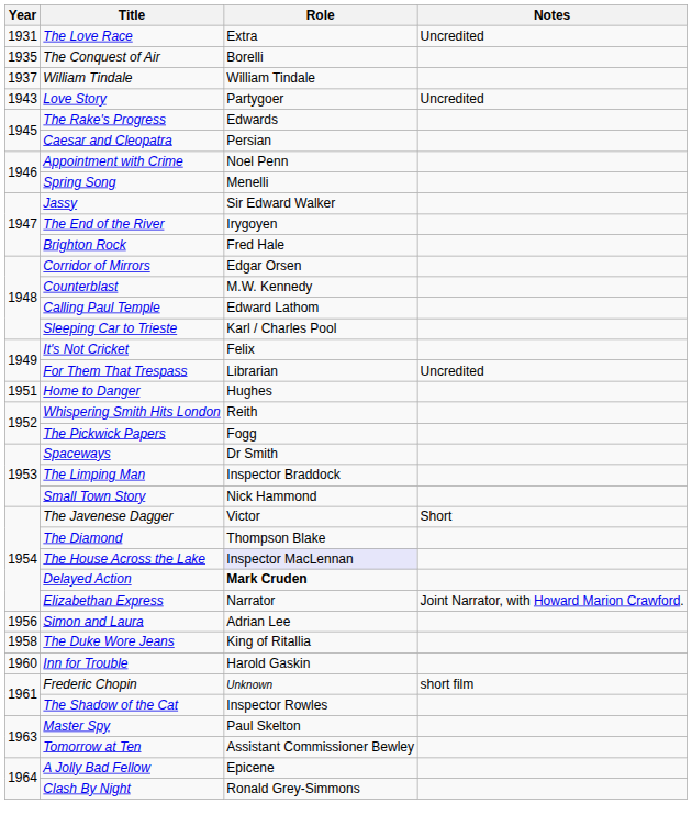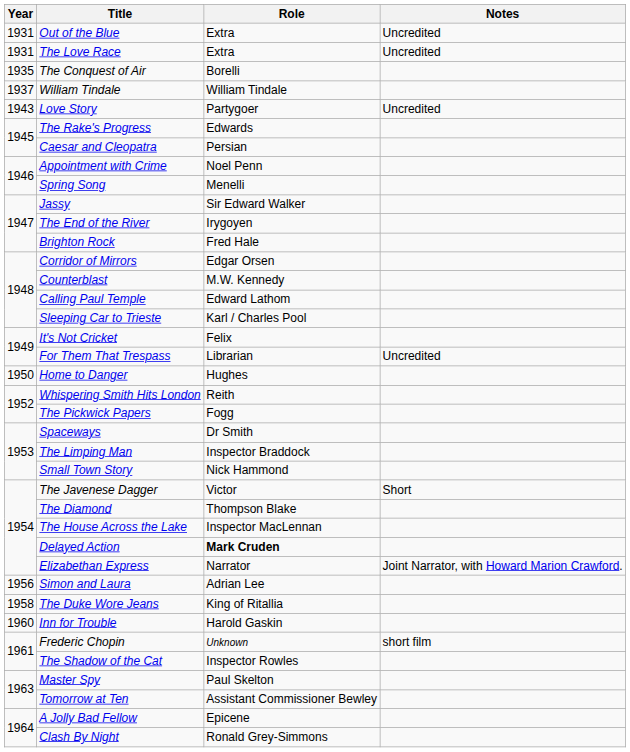 <table class="wikitable sortable jquery-tablesorter">
 <tr>
 <th>Year</th>
 <th>Title</th>
 <th>Role</th>
 <th>Notes</th>
+</tr>
+<tr>
+<td>1931</td>
+<td><em><a href='#'>Out of the Blue</a></em></td>
+<td>Extra</td>
+<td>Uncredited</td>
 </tr>
 <tr>
 <td>1931</td>
 <td><em><a href='#'>The Love Race</a></em></td>
 <td>Extra</td>
 <td>Uncredited</td>
 </tr>
 <tr>
 <td>1935</td>
 <td><em>The Conquest of Air</em></td>
 <td>Borelli</td>
 <td></td>
 </tr>
 <tr>
 <td>1937</td>
 <td><em>William Tindale</em></td>
 <td>William Tindale</td>
 <td></td>
 </tr>
 <tr>
 <td>1943</td>
 <td><em><a href='#'>Love Story</a></em></td>
 <td>Partygoer</td>
 <td>Uncredited</td>
 </tr>
 <tr>
 <td rowspan="2">1945</td>
 <td><em><a href='#'>The Rake's Progress</a></em></td>
 <td>Edwards</td>
 <td></td>
 </tr>
 <tr>
 <td><em><a href='#'>Caesar and Cleopatra</a></em></td>
 <td>Persian</td>
 <td></td>
 </tr>
 <tr>
 <td rowspan="2">1946</td>
 <td><em><a href='#'>Appointment with Crime</a></em></td>
 <td>Noel Penn</td>
 <td></td>
 </tr>
 <tr>
 <td><em><a href='#'>Spring Song</a></em></td>
 <td>Menelli</td>
 <td></td>
 </tr>
 <tr>
 <td rowspan="3">1947</td>
 <td><em><a href='#'>Jassy</a></em></td>
 <td>Sir Edward Walker</td>
 <td></td>
 </tr>
 <tr>
 <td><em><a href='#'>The End of the River</a></em></td>
 <td>Irygoyen</td>
 <td></td>
 </tr>
 <tr>
 <td><em><a href='#'>Brighton Rock</a></em></td>
 <td>Fred Hale</td>
 <td></td>
 </tr>
 <tr>
 <td rowspan="4">1948</td>
 <td><em><a href='#'>Corridor of Mirrors</a></em></td>
 <td>Edgar Orsen</td>
 <td></td>
 </tr>
 <tr>
 <td><em><a href='#'>Counterblast</a></em></td>
 <td>M.W. Kennedy</td>
 <td></td>
 </tr>
 <tr>
 <td><em><a href='#'>Calling Paul Temple</a></em></td>
 <td>Edward Lathom</td>
 <td></td>
 </tr>
 <tr>
 <td><em><a href='#'>Sleeping Car to Trieste</a></em></td>
 <td>Karl / Charles Pool</td>
 <td></td>
 </tr>
 <tr>
 <td rowspan="2">1949</td>
 <td><em><a href='#'>It's Not Cricket</a></em></td>
 <td>Felix</td>
 <td></td>
 </tr>
 <tr>
 <td><em><a href='#'>For Them That Trespass</a></em></td>
 <td>Librarian</td>
 <td>Uncredited</td>
 </tr>
 <tr>
-<td>1951</td>
+<td>1950</td>
 <td><em><a href='#'>Home to Danger</a></em></td>
 <td>Hughes</td>
 <td></td>
 </tr>
 <tr>
 <td rowspan="2">1952</td>
 <td><em><a href='#'>Whispering Smith Hits London</a></em></td>
 <td>Reith</td>
 <td></td>
 </tr>
 <tr>
 <td><em><a href='#'>The Pickwick Papers</a></em></td>
 <td>Fogg</td>
 <td></td>
 </tr>
 <tr>
 <td rowspan="3">1953</td>
 <td><em><a href='#'>Spaceways</a></em></td>
 <td>Dr Smith</td>
 <td></td>
 </tr>
 <tr>
 <td><em><a href='#'>The Limping Man</a></em></td>
 <td>Inspector Braddock</td>
 <td></td>
 </tr>
 <tr>
 <td><em><a href='#'>Small Town Story</a></em></td>
 <td>Nick Hammond</td>
 <td></td>
 </tr>
 <tr>
 <td rowspan="5">1954</td>
 <td><em>The Javenese Dagger</em></td>
 <td>Victor</td>
 <td>Short</td>
 </tr>
 <tr>
 <td><em><a href='#'>The Diamond</a></em></td>
 <td>Thompson Blake</td>
 <td></td>
 </tr>
 <tr>
 <td><em><a href='#'>The House Across the Lake</a></em></td>
-<td style="background: lavender;">Inspector MacLennan</td>
+<td>Inspector MacLennan</td>
 <td></td>
 </tr>
 <tr>
 <td><em><a href='#'>Delayed Action</a></em></td>
 <td><strong>Mark Cruden</strong></td>
 <td></td>
 </tr>
 <tr>
 <td><em><a href='#'>Elizabethan Express</a></em></td>
 <td>Narrator</td>
 <td>Joint Narrator, with <a href='#'>Howard Marion Crawford</a>.</td>
 </tr>
 <tr>
 <td>1956</td>
 <td><em><a href='#'>Simon and Laura</a></em></td>
 <td>Adrian Lee</td>
 <td></td>
 </tr>
 <tr>
 <td>1958</td>
 <td><em><a href='#'>The Duke Wore Jeans</a></em></td>
 <td>King of Ritallia</td>
 <td></td>
 </tr>
 <tr>
 <td>1960</td>
 <td><em><a href='#'>Inn for Trouble</a></em></td>
 <td>Harold Gaskin</td>
 <td></td>
 </tr>
 <tr>
 <td rowspan="2">1961</td>
 <td><em>Frederic Chopin</em></td>
 <td><small><em>Unknown</em></small></td>
 <td>short film</td>
 </tr>
 <tr>
 <td><em><a href='#'>The Shadow of the Cat</a></em></td>
 <td>Inspector Rowles</td>
 <td></td>
 </tr>
 <tr>
 <td rowspan="2">1963</td>
 <td><em><a href='#'>Master Spy</a></em></td>
 <td>Paul Skelton</td>
 <td></td>
 </tr>
 <tr>
 <td><em><a href='#'>Tomorrow at Ten</a></em></td>
 <td>Assistant Commissioner Bewley</td>
 <td></td>
 </tr>
 <tr>
 <td rowspan="2">1964</td>
 <td><em><a href='#'>A Jolly Bad Fellow</a></em></td>
 <td>Epicene</td>
 <td></td>
 </tr>
 <tr>
 <td><em><a href='#'>Clash By Night</a></em></td>
 <td>Ronald Grey-Simmons</td>
 <td></td>
 </tr>
 </table>
